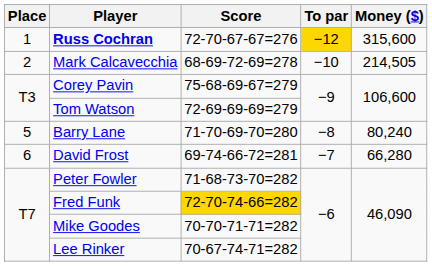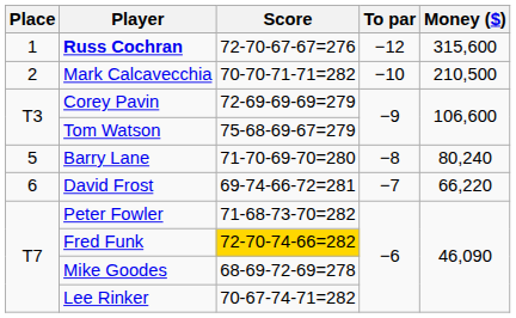 <table class="wikitable">
 <tr>
 <th>Place</th>
 <th>Player</th>
 <th>Score</th>
 <th>To par</th>
 <th>Money (<a href='#'>$</a>)</th>
 </tr>
 <tr>
 <td align=center>1</td>
 <td> <strong><a href='#'>Russ Cochran</a></strong></td>
 <td>72-70-67-67=276</td>
-<td align=center style="background: gold;">−12</td>
+<td align=center>−12</td>
 <td align=center>315,600</td>
 </tr>
 <tr>
 <td align=center>2</td>
 <td> <a href='#'>Mark Calcavecchia</a></td>
-<td>68-69-72-69=278</td>
+<td>70-70-71-71=282</td>
 <td align=center>−10</td>
-<td align=center>214,505</td>
+<td align=center>210,500</td>
 </tr>
 <tr>
 <td rowspan="2" style="text-align:center;">T3</td>
 <td> <a href='#'>Corey Pavin</a></td>
-<td>75-68-69-67=279</td>
+<td>72-69-69-69=279</td>
 <td rowspan="2" style="text-align:center;">−9</td>
 <td rowspan="2" style="text-align:center;">106,600</td>
 </tr>
 <tr>
 <td> <a href='#'>Tom Watson</a></td>
-<td>72-69-69-69=279</td>
+<td>75-68-69-67=279</td>
 </tr>
 <tr>
 <td align=center>5</td>
 <td> <a href='#'>Barry Lane</a></td>
 <td>71-70-69-70=280</td>
 <td align=center>−8</td>
 <td align=center>80,240</td>
 </tr>
 <tr>
 <td style="text-align:center;">6</td>
 <td> <a href='#'>David Frost</a></td>
 <td>69-74-66-72=281</td>
 <td style="text-align:center;">−7</td>
-<td style="text-align:center;">66,280</td>
+<td style="text-align:center;">66,220</td>
 </tr>
 <tr>
 <td rowspan="4" style="text-align:center;">T7</td>
 <td> <a href='#'>Peter Fowler</a></td>
 <td>71-68-73-70=282</td>
 <td rowspan="4" style="text-align:center;">−6</td>
 <td rowspan="4" style="text-align:center;">46,090</td>
 </tr>
 <tr>
 <td> <a href='#'>Fred Funk</a></td>
 <td style="background: gold;">72-70-74-66=282</td>
 </tr>
 <tr>
 <td> <a href='#'>Mike Goodes</a></td>
-<td>70-70-71-71=282</td>
+<td>68-69-72-69=278</td>
 </tr>
 <tr>
 <td> <a href='#'>Lee Rinker</a></td>
 <td>70-67-74-71=282</td>
 </tr>
 </table>
